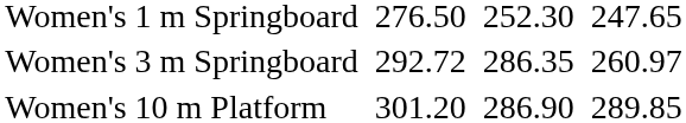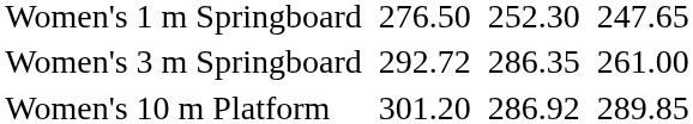 <table>
 <tr>
 <td>Women's 1 m Springboard</td>
 <td></td>
 <td>276.50</td>
 <td></td>
 <td>252.30</td>
 <td></td>
 <td>247.65</td>
 </tr>
 <tr>
 <td>Women's 3 m Springboard</td>
 <td></td>
 <td>292.72</td>
 <td></td>
 <td>286.35</td>
 <td></td>
-<td>260.97</td>
+<td>261.00</td>
 </tr>
 <tr>
 <td>Women's 10 m Platform</td>
 <td></td>
 <td>301.20</td>
 <td></td>
-<td>286.90</td>
+<td>286.92</td>
 <td></td>
 <td>289.85</td>
 </tr>
 <tr>
 </tr>
 </table>
